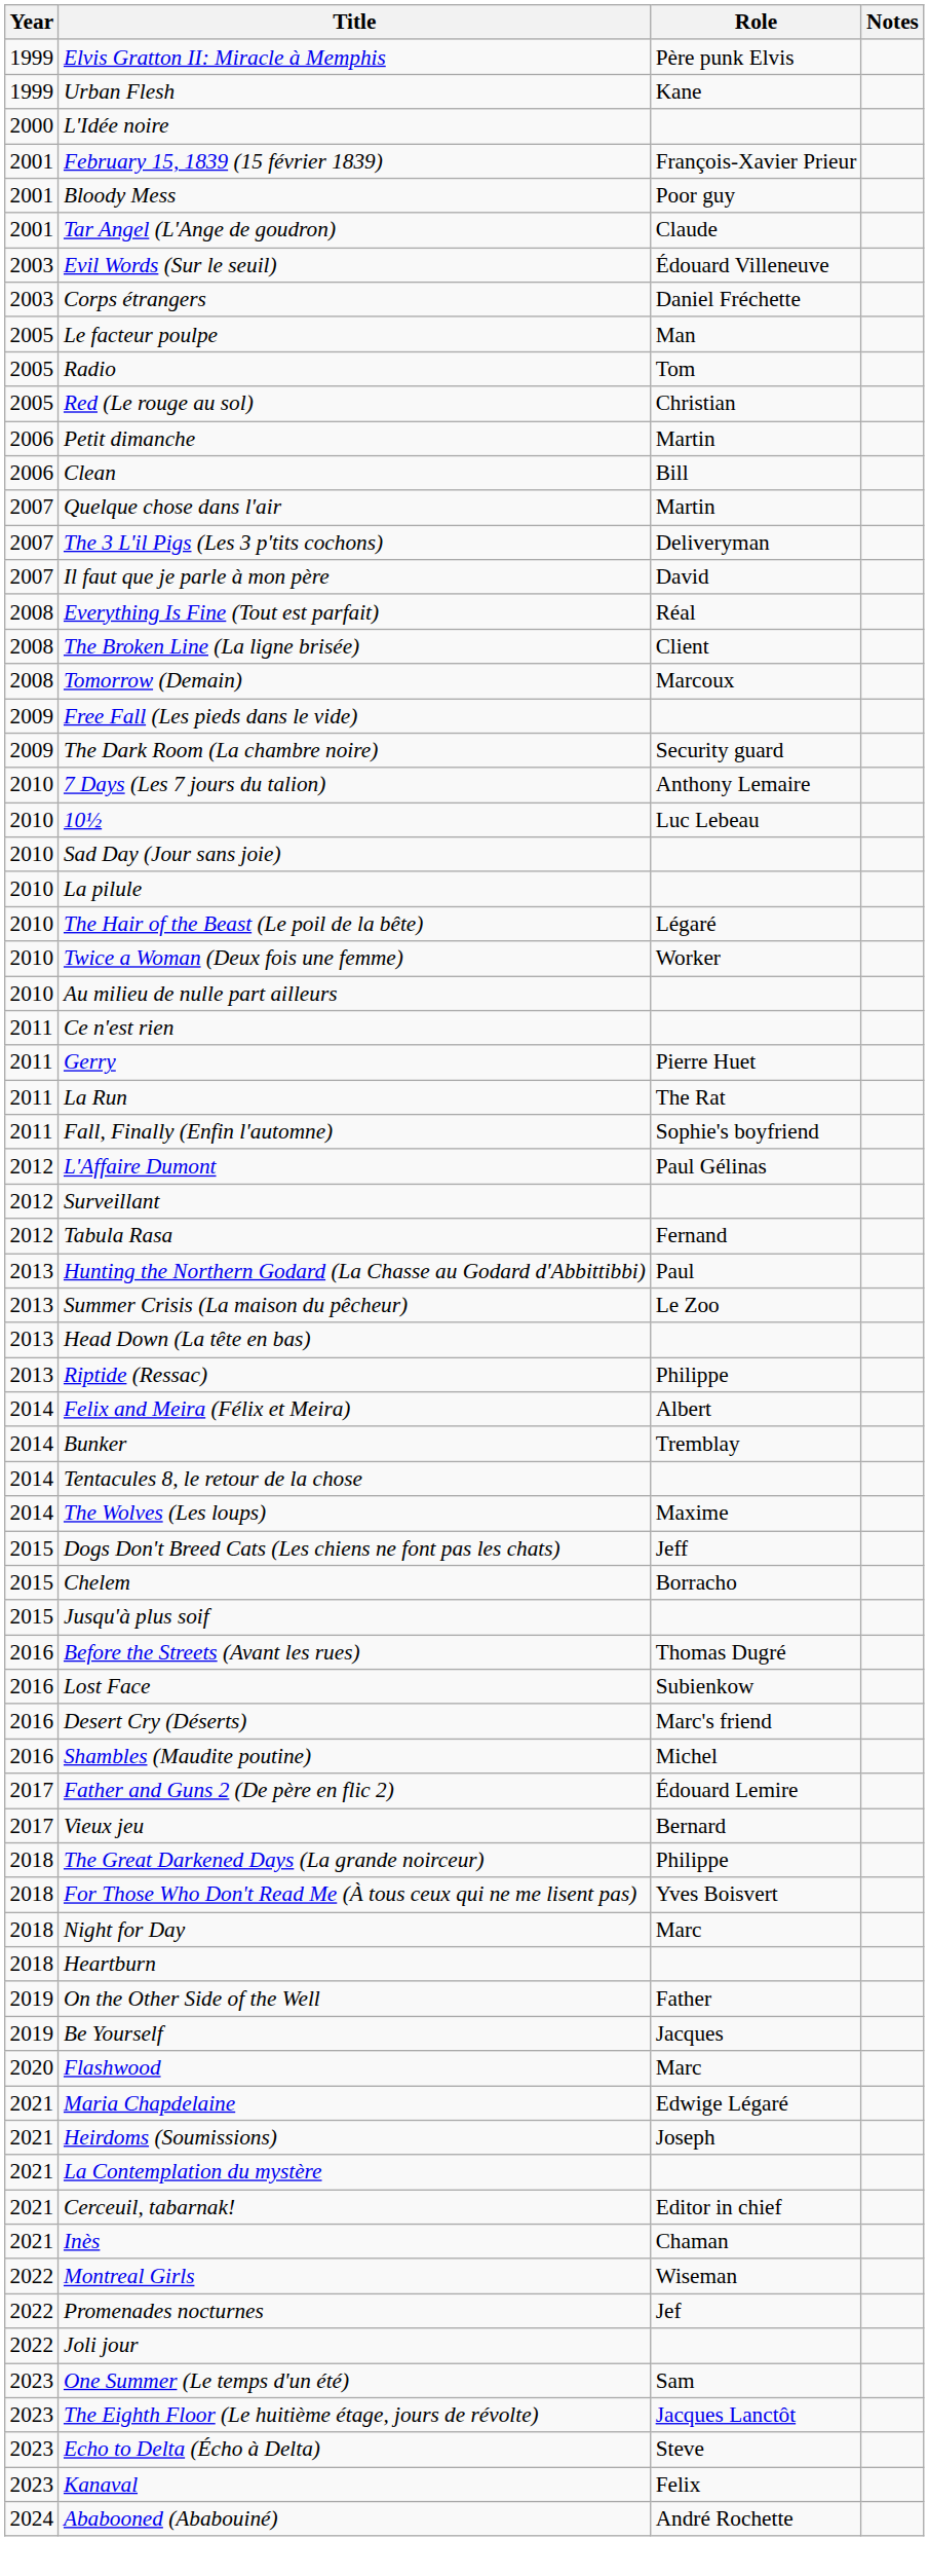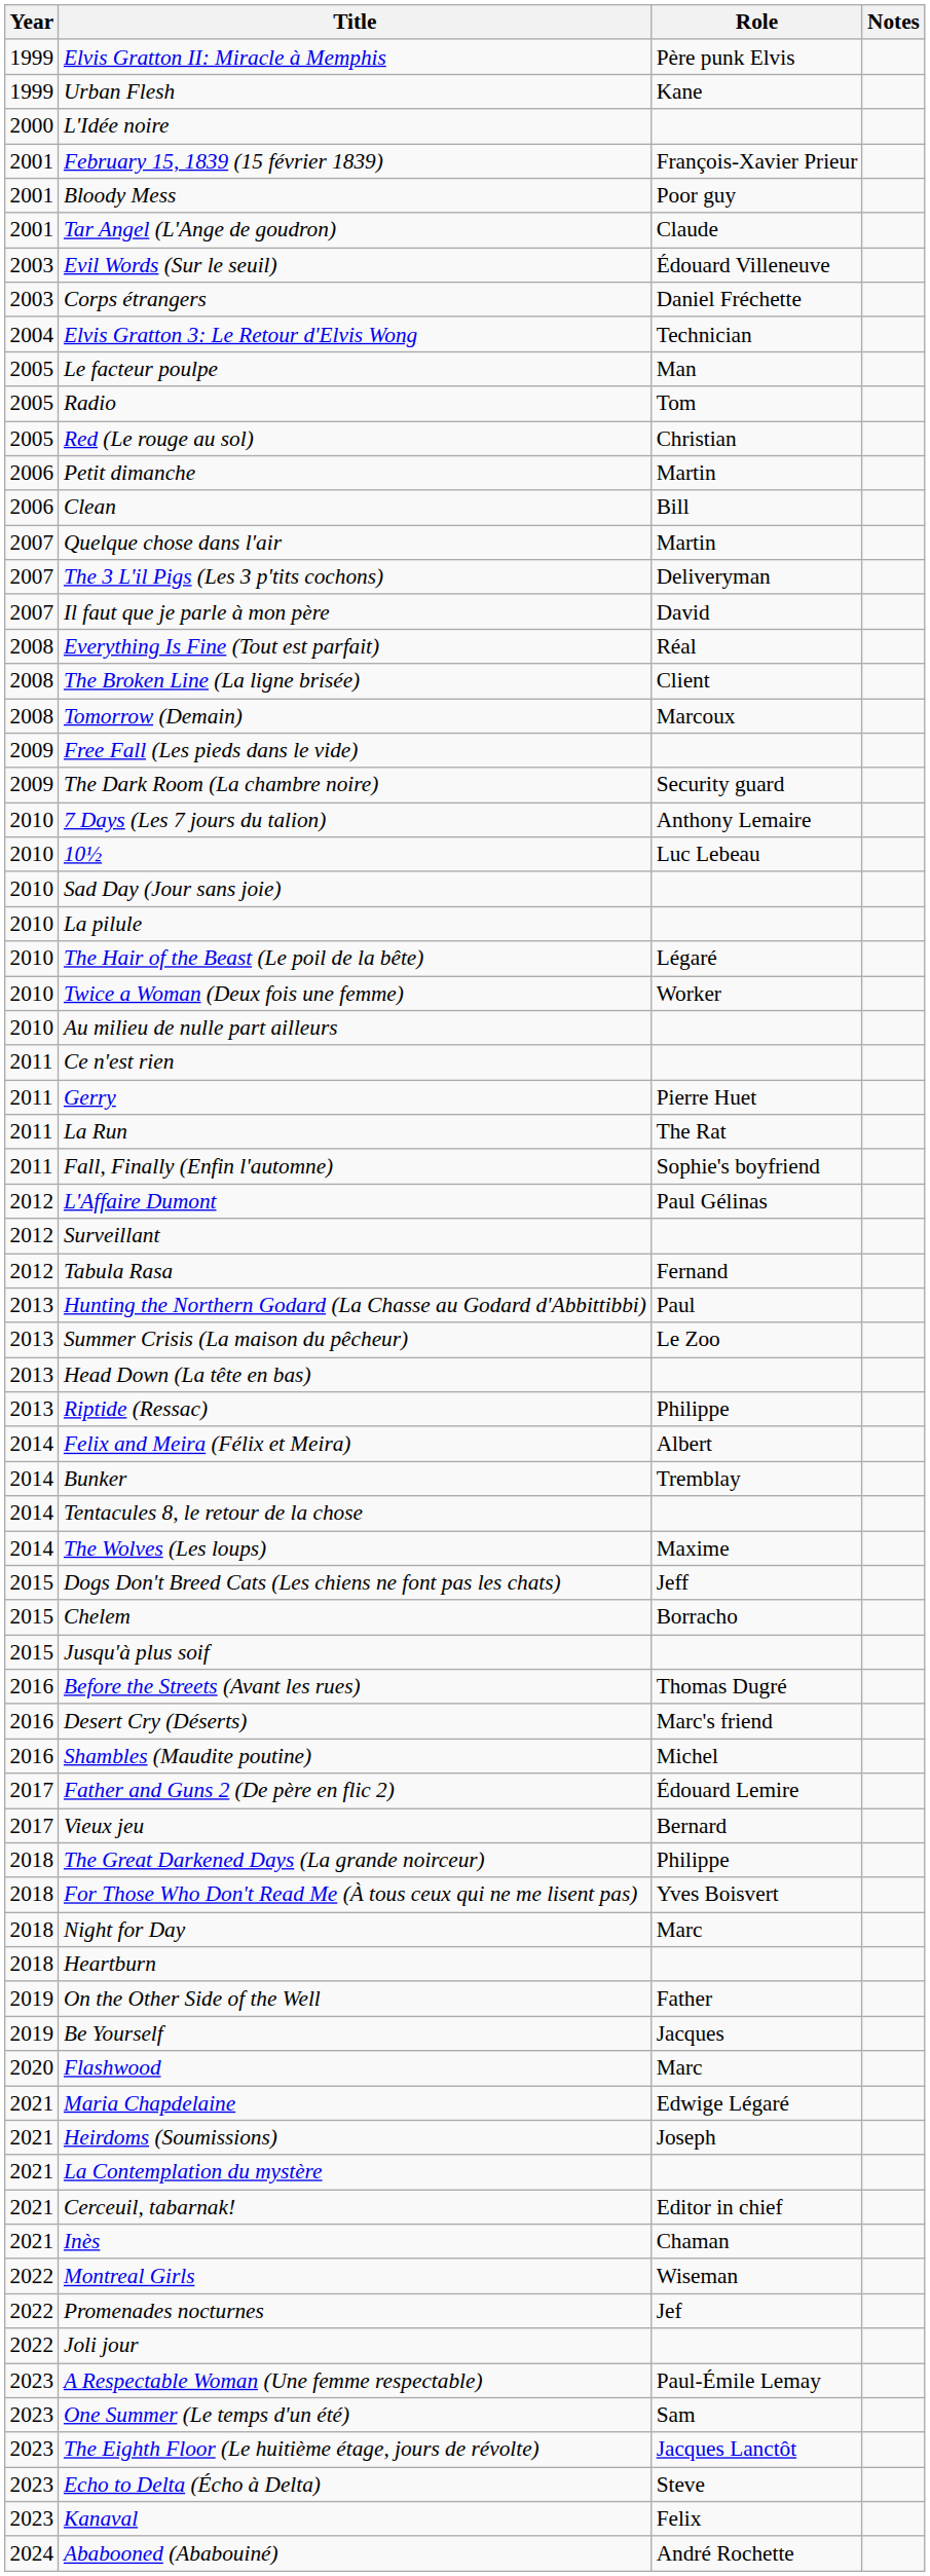 <table class="wikitable">
 <tr>
 <th>Year</th>
 <th>Title</th>
 <th>Role</th>
 <th>Notes</th>
 </tr>
 <tr>
 <td>1999</td>
 <td><em><a href='#'>Elvis Gratton II: Miracle à Memphis</a></em></td>
 <td>Père punk Elvis</td>
 <td></td>
 </tr>
 <tr>
 <td>1999</td>
 <td><em>Urban Flesh</em></td>
 <td>Kane</td>
 <td></td>
 </tr>
 <tr>
 <td>2000</td>
 <td><em>L'Idée noire</em></td>
 <td></td>
 <td></td>
 </tr>
 <tr>
 <td>2001</td>
 <td><em><a href='#'>February 15, 1839</a> (15 février 1839)</em></td>
 <td>François-Xavier Prieur</td>
 <td></td>
 </tr>
 <tr>
 <td>2001</td>
 <td><em>Bloody Mess</em></td>
 <td>Poor guy</td>
 <td></td>
 </tr>
 <tr>
 <td>2001</td>
 <td><em><a href='#'>Tar Angel</a> (L'Ange de goudron)</em></td>
 <td>Claude</td>
 <td></td>
 </tr>
 <tr>
 <td>2003</td>
 <td><em><a href='#'>Evil Words</a> (Sur le seuil)</em></td>
 <td>Édouard Villeneuve</td>
 <td></td>
 </tr>
 <tr>
 <td>2003</td>
 <td><em>Corps étrangers</em></td>
 <td>Daniel Fréchette</td>
+<td></td>
+</tr>
+<tr>
+<td>2004</td>
+<td><em><a href='#'>Elvis Gratton 3: Le Retour d'Elvis Wong</a></em></td>
+<td>Technician</td>
 <td></td>
 </tr>
 <tr>
 <td>2005</td>
 <td><em>Le facteur poulpe</em></td>
 <td>Man</td>
 <td></td>
 </tr>
 <tr>
 <td>2005</td>
 <td><em>Radio</em></td>
 <td>Tom</td>
 <td></td>
 </tr>
 <tr>
 <td>2005</td>
 <td><em><a href='#'>Red</a> (Le rouge au sol)</em></td>
 <td>Christian</td>
 <td></td>
 </tr>
 <tr>
 <td>2006</td>
 <td><em>Petit dimanche</em></td>
 <td>Martin</td>
 <td></td>
 </tr>
 <tr>
 <td>2006</td>
 <td><em>Clean</em></td>
 <td>Bill</td>
 <td></td>
 </tr>
 <tr>
 <td>2007</td>
 <td><em>Quelque chose dans l'air</em></td>
 <td>Martin</td>
 <td></td>
 </tr>
 <tr>
 <td>2007</td>
 <td><em><a href='#'>The 3 L'il Pigs</a> (Les 3 p'tits cochons)</em></td>
 <td>Deliveryman</td>
 <td></td>
 </tr>
 <tr>
 <td>2007</td>
 <td><em>Il faut que je parle à mon père</em></td>
 <td>David</td>
 <td></td>
 </tr>
 <tr>
 <td>2008</td>
 <td><em><a href='#'>Everything Is Fine</a> (Tout est parfait)</em></td>
 <td>Réal</td>
 <td></td>
 </tr>
 <tr>
 <td>2008</td>
 <td><em><a href='#'>The Broken Line</a> (La ligne brisée)</em></td>
 <td>Client</td>
 <td></td>
 </tr>
 <tr>
 <td>2008</td>
 <td><em><a href='#'>Tomorrow</a> (Demain)</em></td>
 <td>Marcoux</td>
 <td></td>
 </tr>
 <tr>
 <td>2009</td>
 <td><em><a href='#'>Free Fall</a> (Les pieds dans le vide)</em></td>
 <td></td>
 <td></td>
 </tr>
 <tr>
 <td>2009</td>
 <td><em>The Dark Room (La chambre noire)</em></td>
 <td>Security guard</td>
 <td></td>
 </tr>
 <tr>
 <td>2010</td>
 <td><em><a href='#'>7 Days</a> (Les 7 jours du talion)</em></td>
 <td>Anthony Lemaire</td>
 <td></td>
 </tr>
 <tr>
 <td>2010</td>
 <td><em><a href='#'>10½</a></em></td>
 <td>Luc Lebeau</td>
 <td></td>
 </tr>
 <tr>
 <td>2010</td>
 <td><em>Sad Day (Jour sans joie)</em></td>
 <td></td>
 <td></td>
 </tr>
 <tr>
 <td>2010</td>
 <td><em>La pilule</em></td>
 <td></td>
 <td></td>
 </tr>
 <tr>
 <td>2010</td>
 <td><em><a href='#'>The Hair of the Beast</a> (Le poil de la bête)</em></td>
 <td>Légaré</td>
 <td></td>
 </tr>
 <tr>
 <td>2010</td>
 <td><em><a href='#'>Twice a Woman</a> (Deux fois une femme)</em></td>
 <td>Worker</td>
 <td></td>
 </tr>
 <tr>
 <td>2010</td>
 <td><em>Au milieu de nulle part ailleurs</em></td>
 <td></td>
 <td></td>
 </tr>
 <tr>
 <td>2011</td>
 <td><em>Ce n'est rien</em></td>
 <td></td>
 <td></td>
 </tr>
 <tr>
 <td>2011</td>
 <td><em><a href='#'>Gerry</a></em></td>
 <td>Pierre Huet</td>
 <td></td>
 </tr>
 <tr>
 <td>2011</td>
 <td><em>La Run</em></td>
 <td>The Rat</td>
 <td></td>
 </tr>
 <tr>
 <td>2011</td>
 <td><em>Fall, Finally (Enfin l'automne)</em></td>
 <td>Sophie's boyfriend</td>
 <td></td>
 </tr>
 <tr>
 <td>2012</td>
 <td><em><a href='#'>L'Affaire Dumont</a></em></td>
 <td>Paul Gélinas</td>
 <td></td>
 </tr>
 <tr>
 <td>2012</td>
 <td><em>Surveillant</em></td>
 <td></td>
 <td></td>
 </tr>
 <tr>
 <td>2012</td>
 <td><em>Tabula Rasa</em></td>
 <td>Fernand</td>
 <td></td>
 </tr>
 <tr>
 <td>2013</td>
 <td><em><a href='#'>Hunting the Northern Godard</a> (La Chasse au Godard d'Abbittibbi)</em></td>
 <td>Paul</td>
 <td></td>
 </tr>
 <tr>
 <td>2013</td>
 <td><em>Summer Crisis (La maison du pêcheur)</em></td>
 <td>Le Zoo</td>
 <td></td>
 </tr>
 <tr>
 <td>2013</td>
 <td><em>Head Down (La tête en bas)</em></td>
 <td></td>
 <td></td>
 </tr>
 <tr>
 <td>2013</td>
 <td><em><a href='#'>Riptide</a> (Ressac)</em></td>
 <td>Philippe</td>
 <td></td>
 </tr>
 <tr>
 <td>2014</td>
 <td><em><a href='#'>Felix and Meira</a> (Félix et Meira)</em></td>
 <td>Albert</td>
 <td></td>
 </tr>
 <tr>
 <td>2014</td>
 <td><em>Bunker</em></td>
 <td>Tremblay</td>
 <td></td>
 </tr>
 <tr>
 <td>2014</td>
 <td><em>Tentacules 8, le retour de la chose</em></td>
 <td></td>
 <td></td>
 </tr>
 <tr>
 <td>2014</td>
 <td><em><a href='#'>The Wolves</a> (Les loups)</em></td>
 <td>Maxime</td>
 <td></td>
 </tr>
 <tr>
 <td>2015</td>
 <td><em>Dogs Don't Breed Cats (Les chiens ne font pas les chats)</em></td>
 <td>Jeff</td>
 <td></td>
 </tr>
 <tr>
 <td>2015</td>
 <td><em>Chelem</em></td>
 <td>Borracho</td>
 <td></td>
 </tr>
 <tr>
 <td>2015</td>
 <td><em>Jusqu'à plus soif</em></td>
 <td></td>
 <td></td>
 </tr>
 <tr>
 <td>2016</td>
 <td><em><a href='#'>Before the Streets</a> (Avant les rues)</em></td>
 <td>Thomas Dugré</td>
 <td></td>
 </tr>
 <tr>
 <td>2016</td>
-<td><em>Lost Face</em></td>
-<td>Subienkow</td>
-<td></td>
-</tr>
-<tr>
-<td>2016</td>
 <td><em>Desert Cry (Déserts)</em></td>
 <td>Marc's friend</td>
 <td></td>
 </tr>
 <tr>
 <td>2016</td>
 <td><em><a href='#'>Shambles</a> (Maudite poutine)</em></td>
 <td>Michel</td>
 <td></td>
 </tr>
 <tr>
 <td>2017</td>
 <td><em><a href='#'>Father and Guns 2</a> (De père en flic 2)</em></td>
 <td>Édouard Lemire</td>
 <td></td>
 </tr>
 <tr>
 <td>2017</td>
 <td><em>Vieux jeu</em></td>
 <td>Bernard</td>
 <td></td>
 </tr>
 <tr>
 <td>2018</td>
 <td><em><a href='#'>The Great Darkened Days</a> (La grande noirceur)</em></td>
 <td>Philippe</td>
 <td></td>
 </tr>
 <tr>
 <td>2018</td>
 <td><em><a href='#'>For Those Who Don't Read Me</a> (À tous ceux qui ne me lisent pas)</em></td>
 <td>Yves Boisvert</td>
 <td></td>
 </tr>
 <tr>
 <td>2018</td>
 <td><em>Night for Day</em></td>
 <td>Marc</td>
 <td></td>
 </tr>
 <tr>
 <td>2018</td>
 <td><em>Heartburn</em></td>
 <td></td>
 <td></td>
 </tr>
 <tr>
 <td>2019</td>
 <td><em>On the Other Side of the Well</em></td>
 <td>Father</td>
 <td></td>
 </tr>
 <tr>
 <td>2019</td>
 <td><em>Be Yourself</em></td>
 <td>Jacques</td>
 <td></td>
 </tr>
 <tr>
 <td>2020</td>
 <td><em><a href='#'>Flashwood</a></em></td>
 <td>Marc</td>
 <td></td>
 </tr>
 <tr>
 <td>2021</td>
 <td><em><a href='#'>Maria Chapdelaine</a></em></td>
 <td>Edwige Légaré</td>
 <td></td>
 </tr>
 <tr>
 <td>2021</td>
 <td><em><a href='#'>Heirdoms</a> (Soumissions)</em></td>
 <td>Joseph</td>
 <td></td>
 </tr>
 <tr>
 <td>2021</td>
 <td><em><a href='#'>La Contemplation du mystère</a></em></td>
 <td></td>
 <td></td>
 </tr>
 <tr>
 <td>2021</td>
 <td><em>Cerceuil, tabarnak!</em></td>
 <td>Editor in chief</td>
 <td></td>
 </tr>
 <tr>
 <td>2021</td>
 <td><em><a href='#'>Inès</a></em></td>
 <td>Chaman</td>
 <td></td>
 </tr>
 <tr>
 <td>2022</td>
 <td><em><a href='#'>Montreal Girls</a></em></td>
 <td>Wiseman</td>
 <td></td>
 </tr>
 <tr>
 <td>2022</td>
 <td><em>Promenades nocturnes</em></td>
 <td>Jef</td>
 <td></td>
 </tr>
 <tr>
 <td>2022</td>
 <td><em>Joli jour</em></td>
 <td></td>
 <td></td>
 </tr>
 <tr>
 <td>2023</td>
+<td><em><a href='#'>A Respectable Woman</a> (Une femme respectable)</em></td>
+<td>Paul-Émile Lemay</td>
+<td></td>
+</tr>
+<tr>
+<td>2023</td>
 <td><em><a href='#'>One Summer</a> (Le temps d'un été)</em></td>
 <td>Sam</td>
 <td></td>
 </tr>
 <tr>
 <td>2023</td>
 <td><em><a href='#'>The Eighth Floor</a> (Le huitième étage, jours de révolte)</em></td>
 <td><a href='#'>Jacques Lanctôt</a></td>
 <td></td>
 </tr>
 <tr>
 <td>2023</td>
 <td><em><a href='#'>Echo to Delta</a> (Écho à Delta)</em></td>
 <td>Steve</td>
 <td></td>
 </tr>
 <tr>
 <td>2023</td>
 <td><em><a href='#'>Kanaval</a></em></td>
 <td>Felix</td>
 <td></td>
 </tr>
 <tr>
 <td>2024</td>
 <td><em><a href='#'>Ababooned</a> (Ababouiné)</em></td>
 <td>André Rochette</td>
 <td></td>
 </tr>
 </table>
